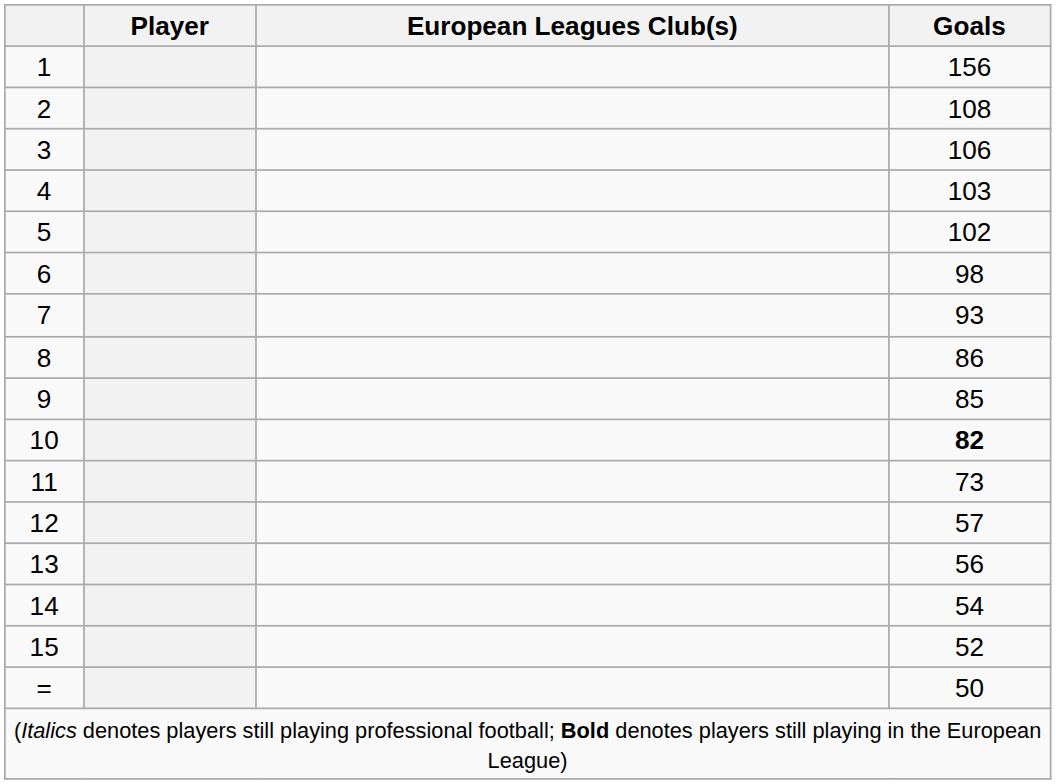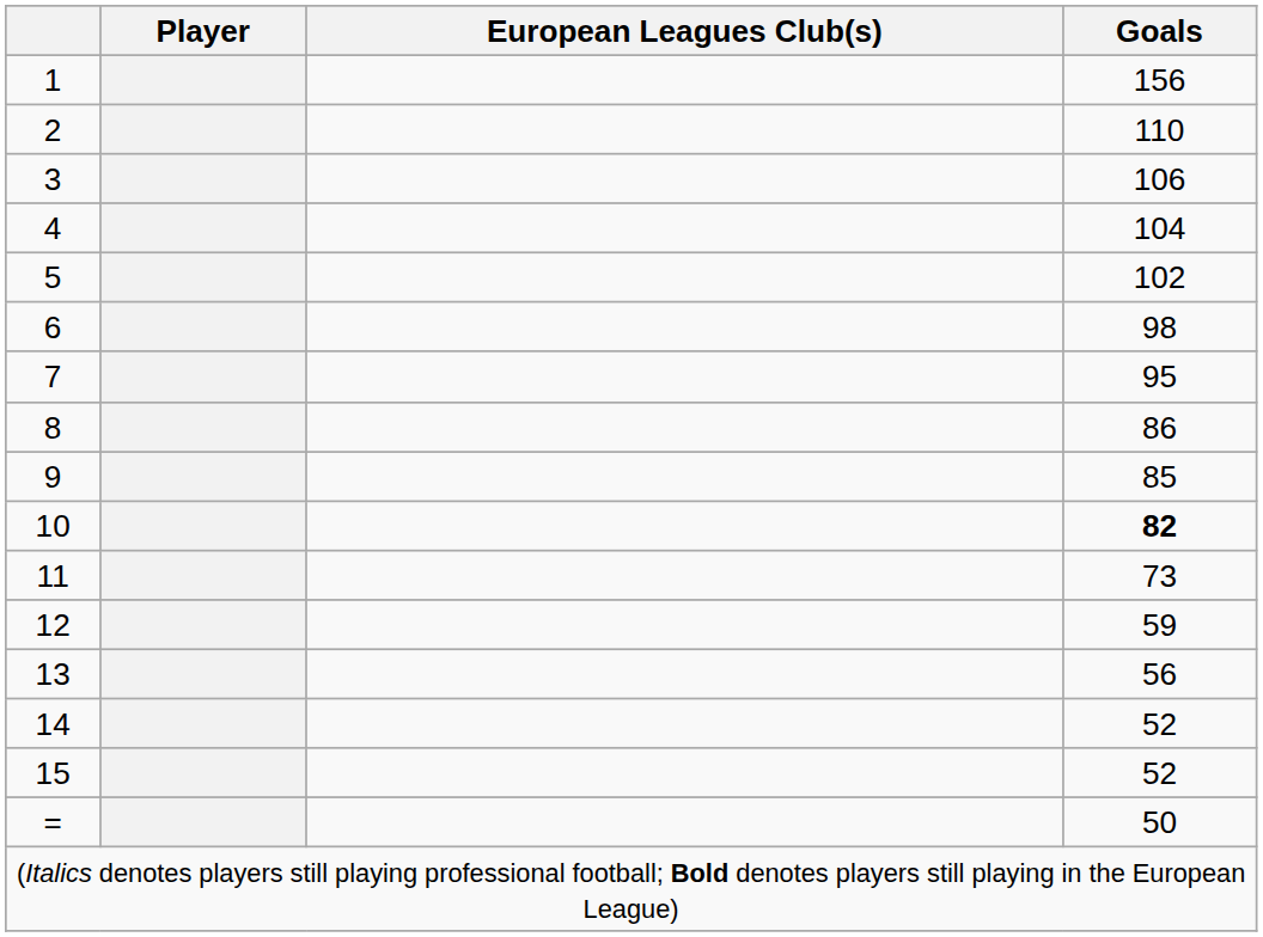 <table class="wikitable plainrowheaders sortable" style="text-align:center;font-size:95%">
 <tr>
 <th scope="col"></th>
 <th scope="col">Player</th>
 <th scope="col" class="unsortable">European Leagues Club(s)</th>
 <th scope="col">Goals</th>
 </tr>
 <tr>
 <td>1</td>
 <th scope="row" style="text-align:left;"></th>
 <td style="text-align:left;"></td>
 <td>156</td>
 </tr>
 <tr>
 <td>2</td>
 <th scope="row" style="text-align:left;"></th>
 <td style="text-align:left;"></td>
-<td>108</td>
+<td>110</td>
 </tr>
 <tr>
 <td>3</td>
 <th scope="row" style="text-align:left;"><strong></strong></th>
 <td style="text-align:left;"></td>
 <td>106</td>
 </tr>
 <tr>
 <td>4</td>
 <th scope="row" style="text-align:left;"></th>
 <td style="text-align:left;"></td>
-<td>103</td>
+<td>104</td>
 </tr>
 <tr>
 <td>5</td>
 <th scope="row" style="text-align:left;"></th>
 <td style="text-align:left;"></td>
 <td>102</td>
 </tr>
 <tr>
 <td>6</td>
 <th scope="row" style="text-align:left;"></th>
 <td style="text-align:left;"></td>
 <td>98</td>
 </tr>
 <tr>
 <td>7</td>
 <th scope="row" style="text-align:left;"></th>
 <td style="text-align:left;"></td>
-<td>93</td>
+<td>95</td>
 </tr>
 <tr>
 <td>8</td>
 <th scope="row" style="text-align:left;"><em></em></th>
 <td style="text-align:left;"></td>
 <td>86</td>
 </tr>
 <tr>
 <td>9</td>
 <th scope="row" style="text-align:left;"><em></em></th>
 <td style="text-align:left;"></td>
 <td>85</td>
 </tr>
 <tr>
 <td>10</td>
 <th scope="row" style="text-align:left;"><em></em></th>
 <td style="text-align:left;"></td>
 <td><strong>82</strong></td>
 </tr>
 <tr>
 <td>11</td>
 <th scope="row" style="text-align:left;"></th>
 <td style="text-align:left;"></td>
 <td>73</td>
 </tr>
 <tr>
 <td>12</td>
 <th scope="row" style="text-align:left;"></th>
 <td style="text-align:left;"></td>
-<td>57</td>
+<td>59</td>
 </tr>
 <tr>
 <td>13</td>
 <th scope="row" style="text-align:left;"></th>
 <td style="text-align:left;"></td>
 <td>56</td>
 </tr>
 <tr>
 <td>14</td>
 <th scope="row" style="text-align:left;"></th>
 <td style="text-align:left;"></td>
-<td>54</td>
+<td>52</td>
 </tr>
 <tr>
 <td>15</td>
 <th scope="row" style="text-align:left;"><strong></strong></th>
 <td style="text-align:left;"></td>
 <td>52</td>
 </tr>
 <tr>
 <td>=</td>
 <th scope="row" style="text-align:left;"><em></em></th>
 <td style="text-align:left;"></td>
 <td>50</td>
 </tr>
 <tr class="sortbottom">
 <td colspan="4"><small>(<em>Italics</em> denotes players still playing professional football; <strong>Bold</strong> denotes players still playing in the European League)</small></td>
 </tr>
 </table>
